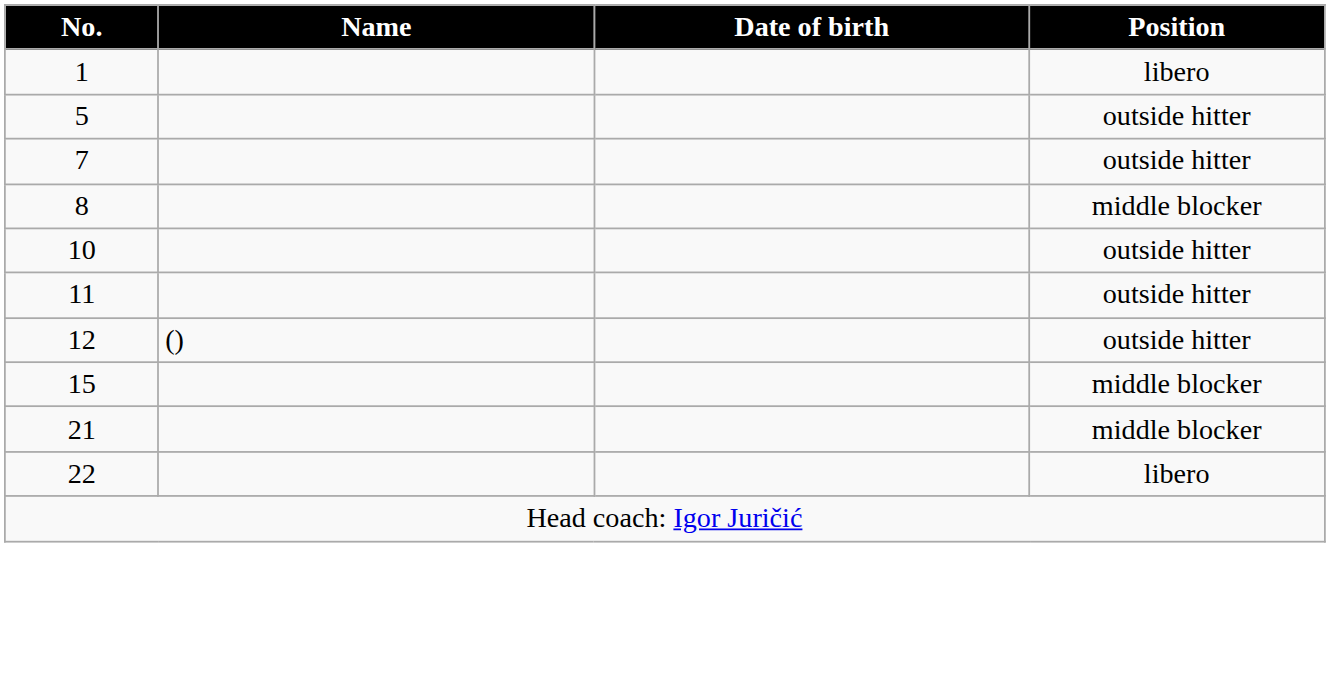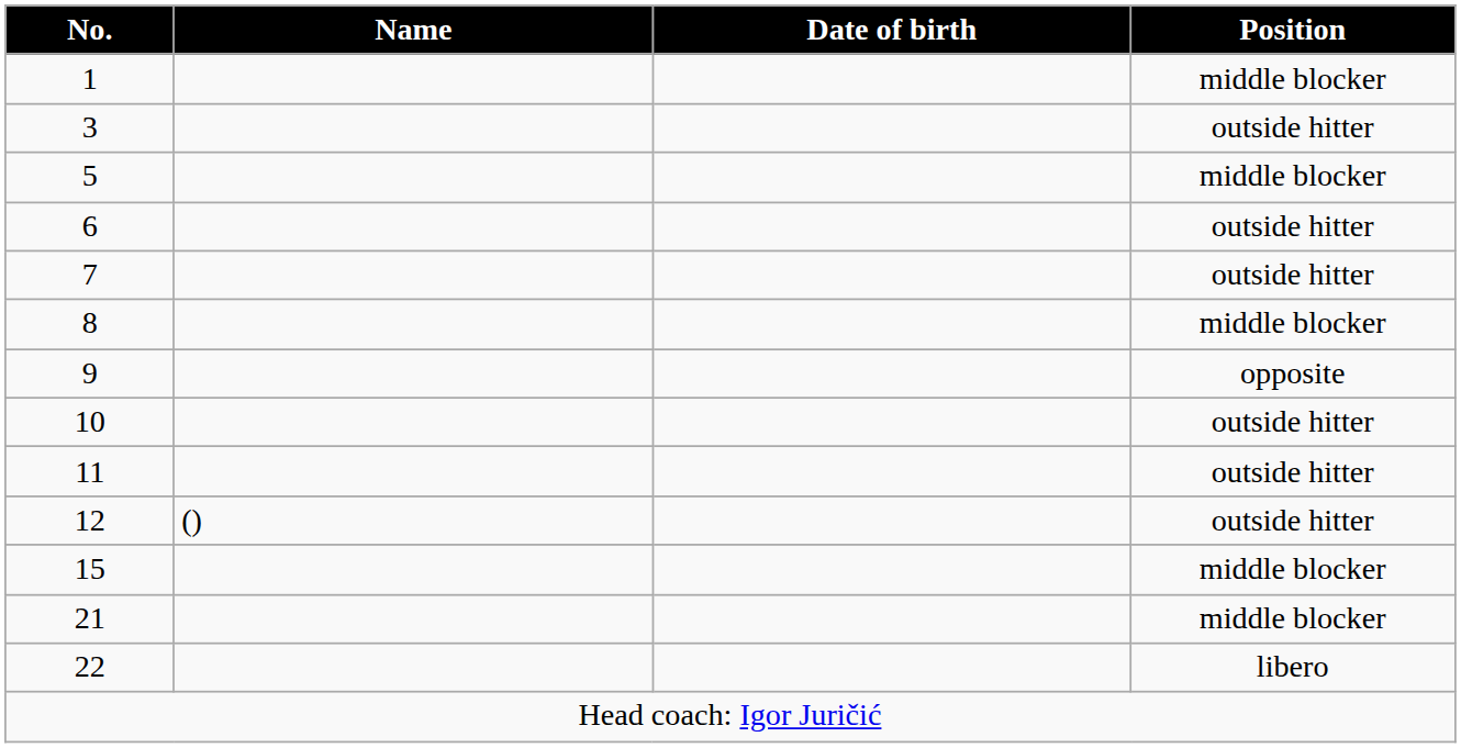 <table class="wikitable sortable" style="font-size:100%; text-align:center;">
 <tr>
 <th style="width:5em; color:#FFFFFF; background-color:#000000">No.</th>
 <th style="width:15em; color:#FFFFFF; background-color:#000000">Name</th>
 <th style="width:15em; color:#FFFFFF; background-color:#000000">Date of birth</th>
 <th style="width:10em; color:#FFFFFF; background-color:#000000">Position</th>
 </tr>
 <tr>
 <td>1</td>
 <td align=left> </td>
 <td align=right></td>
-<td>libero</td>
+<td>middle blocker</td>
+</tr>
+<tr>
+<td>3</td>
+<td align=left> </td>
+<td align=right></td>
+<td>outside hitter</td>
 </tr>
 <tr>
 <td>5</td>
+<td align=left> </td>
+<td align=right></td>
+<td>middle blocker</td>
+</tr>
+<tr>
+<td>6</td>
 <td align=left> </td>
 <td align=right></td>
 <td>outside hitter</td>
 </tr>
 <tr>
 <td>7</td>
 <td align=left> </td>
 <td align=right></td>
 <td>outside hitter</td>
 </tr>
 <tr>
 <td>8</td>
 <td align=left> </td>
 <td align=right></td>
 <td>middle blocker</td>
+</tr>
+<tr>
+<td>9</td>
+<td align=left> </td>
+<td align=right></td>
+<td>opposite</td>
 </tr>
 <tr>
 <td>10</td>
 <td align=left> </td>
 <td align=right></td>
 <td>outside hitter</td>
 </tr>
 <tr>
 <td>11</td>
 <td align=left> </td>
 <td align=right></td>
 <td>outside hitter</td>
 </tr>
 <tr>
 <td>12</td>
 <td align=left>  ()</td>
 <td align=right></td>
 <td>outside hitter</td>
 </tr>
 <tr>
 <td>15</td>
 <td align=left> </td>
 <td align=right></td>
 <td>middle blocker</td>
 </tr>
 <tr>
 <td>21</td>
 <td align=left> </td>
 <td align=right></td>
 <td>middle blocker</td>
 </tr>
 <tr>
 <td>22</td>
 <td align=left> </td>
 <td align=right></td>
 <td>libero</td>
 </tr>
 <tr>
 <td colspan=4>Head coach:  <a href='#'>Igor Juričić</a></td>
 </tr>
 </table>
